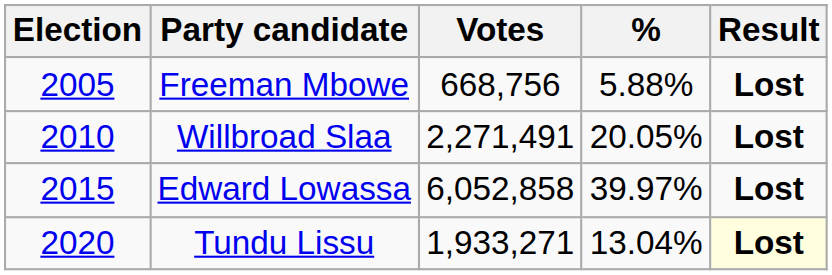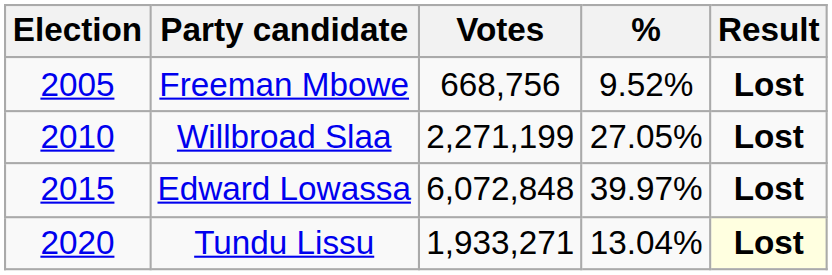 <table class="wikitable" style="text-align:center">
 <tr>
 <th>Election</th>
 <th>Party candidate</th>
 <th>Votes</th>
 <th>%</th>
 <th>Result</th>
 </tr>
 <tr>
 <td><a href='#'>2005</a></td>
 <td><a href='#'>Freeman Mbowe</a></td>
 <td>668,756</td>
-<td>5.88%</td>
+<td>9.52%</td>
 <td><strong>Lost</strong> </td>
 </tr>
 <tr>
 <td><a href='#'>2010</a></td>
 <td><a href='#'>Willbroad Slaa</a></td>
-<td>2,271,491</td>
-<td>20.05%</td>
+<td>2,271,199</td>
+<td>27.05%</td>
 <td><strong>Lost</strong> </td>
 </tr>
 <tr>
 <td><a href='#'>2015</a></td>
 <td><a href='#'>Edward Lowassa</a></td>
-<td>6,052,858</td>
+<td>6,072,848</td>
 <td>39.97%</td>
 <td><strong>Lost</strong> </td>
 </tr>
 <tr>
 <td><a href='#'>2020</a></td>
 <td><a href='#'>Tundu Lissu</a></td>
 <td>1,933,271</td>
 <td>13.04%</td>
 <td style="background: lightyellow;"><strong>Lost</strong> </td>
 </tr>
 </table>
